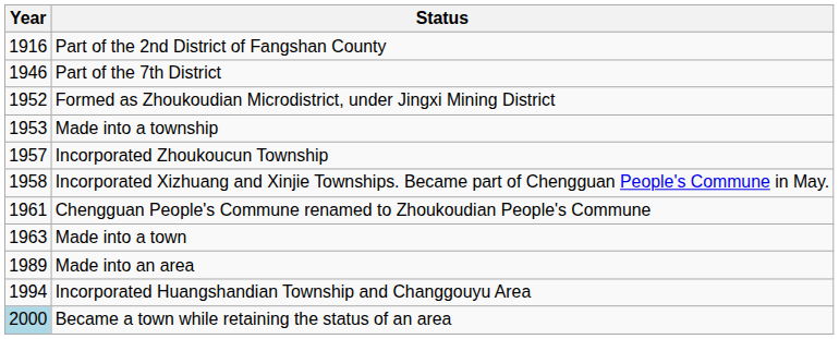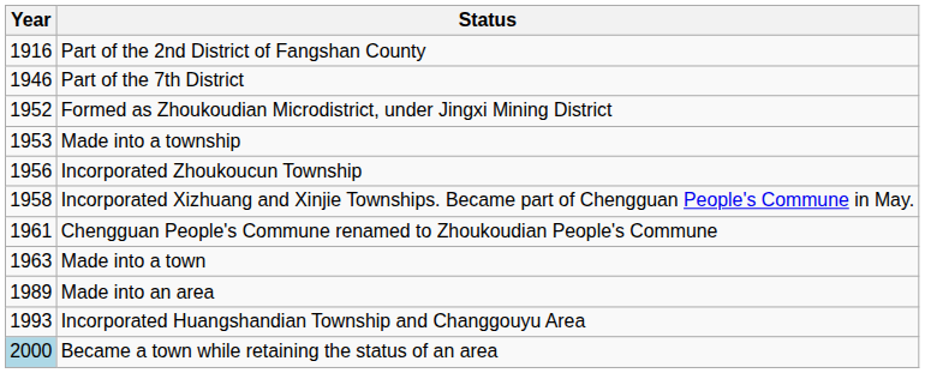 <table class="wikitable">
 <tr>
 <th>Year</th>
 <th>Status</th>
 </tr>
 <tr>
 <td>1916</td>
 <td>Part of the 2nd District of Fangshan County</td>
 </tr>
 <tr>
 <td>1946</td>
 <td>Part of the 7th District</td>
 </tr>
 <tr>
 <td>1952</td>
 <td>Formed as Zhoukoudian Microdistrict, under Jingxi Mining District</td>
 </tr>
 <tr>
 <td>1953</td>
 <td>Made into a township</td>
 </tr>
 <tr>
-<td>1957</td>
+<td>1956</td>
 <td>Incorporated Zhoukoucun Township</td>
 </tr>
 <tr>
 <td>1958</td>
 <td>Incorporated Xizhuang and Xinjie Townships. Became part of Chengguan <a href='#'>People's Commune</a> in May.</td>
 </tr>
 <tr>
 <td>1961</td>
 <td>Chengguan People's Commune renamed to Zhoukoudian People's Commune</td>
 </tr>
 <tr>
 <td>1963</td>
 <td>Made into a town</td>
 </tr>
 <tr>
 <td>1989</td>
 <td>Made into an area</td>
 </tr>
 <tr>
-<td>1994</td>
+<td>1993</td>
 <td>Incorporated Huangshandian Township and Changgouyu Area</td>
 </tr>
 <tr>
 <td style="background: lightblue;">2000</td>
 <td>Became a town while retaining the status of an area</td>
 </tr>
 </table>
